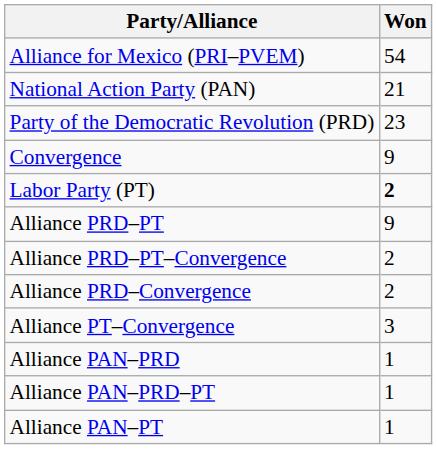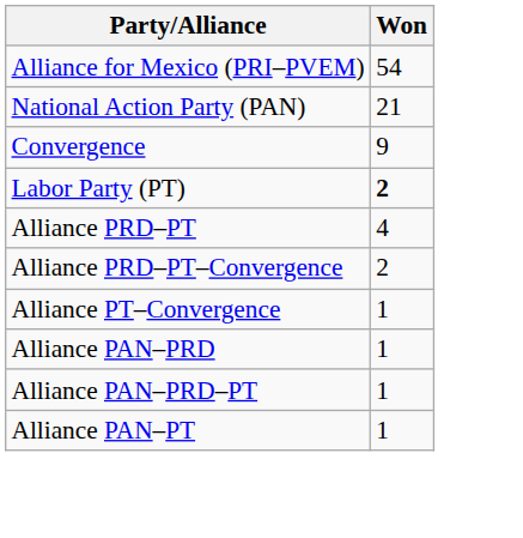 <table class="wikitable">
 <tr>
 <th>Party/Alliance</th>
 <th>Won</th>
 </tr>
 <tr>
 <td><a href='#'>Alliance for Mexico</a> (<a href='#'>PRI</a>–<a href='#'>PVEM</a>)</td>
 <td>54</td>
 </tr>
 <tr>
 <td><a href='#'>National Action Party</a> (PAN)</td>
 <td>21</td>
 </tr>
 <tr>
-<td><a href='#'>Party of the Democratic Revolution</a> (PRD)</td>
-<td>23</td>
-</tr>
-<tr>
 <td><a href='#'>Convergence</a></td>
 <td>9</td>
 </tr>
 <tr>
 <td><a href='#'>Labor Party</a> (PT)</td>
 <td><strong>2</strong></td>
 </tr>
 <tr>
 <td>Alliance <a href='#'>PRD</a>–<a href='#'>PT</a></td>
-<td>9</td>
+<td>4</td>
 </tr>
 <tr>
 <td>Alliance <a href='#'>PRD</a>–<a href='#'>PT</a>–<a href='#'>Convergence</a></td>
 <td>2</td>
 </tr>
 <tr>
-<td>Alliance <a href='#'>PRD</a>–<a href='#'>Convergence</a></td>
-<td>2</td>
-</tr>
-<tr>
 <td>Alliance <a href='#'>PT</a>–<a href='#'>Convergence</a></td>
-<td>3</td>
+<td>1</td>
 </tr>
 <tr>
 <td>Alliance <a href='#'>PAN</a>–<a href='#'>PRD</a></td>
 <td>1</td>
 </tr>
 <tr>
 <td>Alliance <a href='#'>PAN</a>–<a href='#'>PRD</a>–<a href='#'>PT</a></td>
 <td>1</td>
 </tr>
 <tr>
 <td>Alliance <a href='#'>PAN</a>–<a href='#'>PT</a></td>
 <td>1</td>
 </tr>
 </table>
